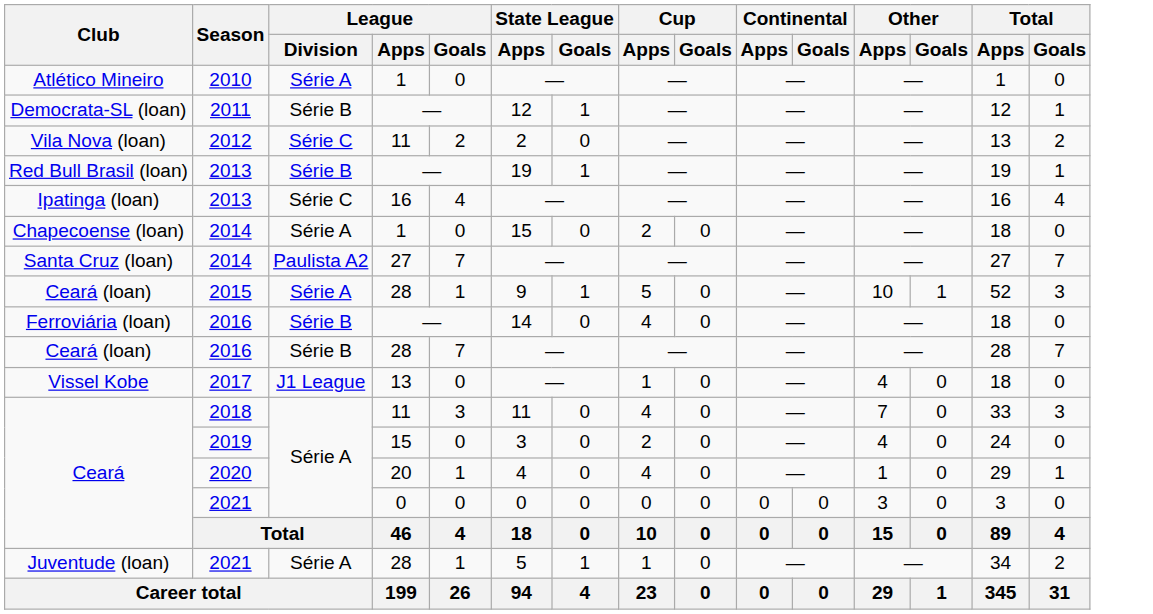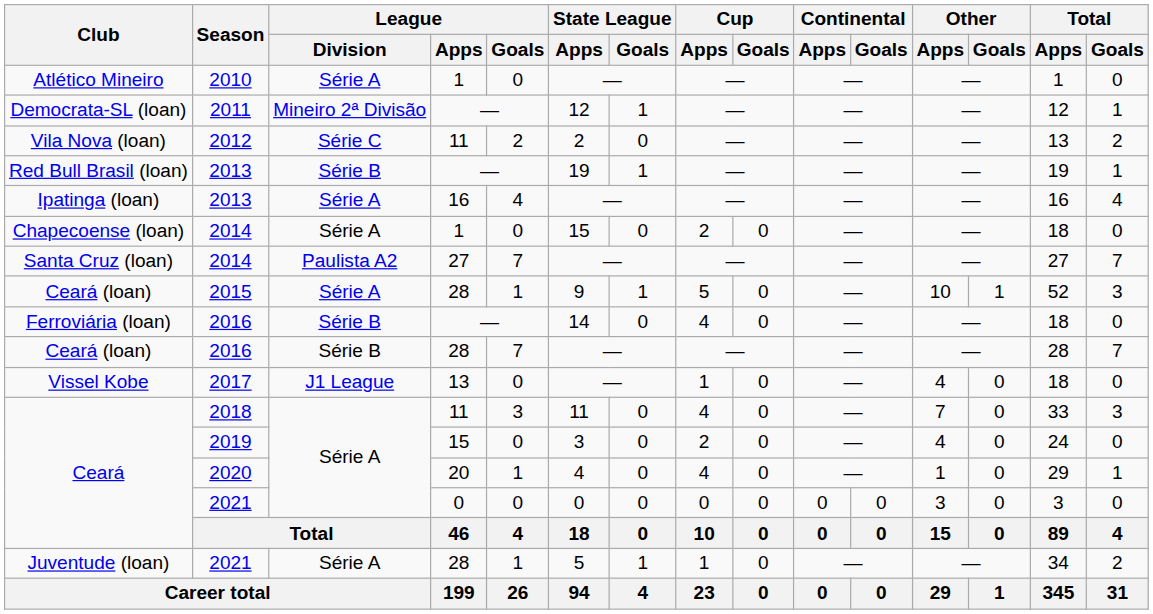 <table class="wikitable" style="text-align: center;">
 <tr>
 <th rowspan="2">Club</th>
 <th rowspan="2">Season</th>
 <th colspan="3">League</th>
 <th colspan="2">State League</th>
 <th colspan="2">Cup</th>
 <th colspan="2">Continental</th>
 <th colspan="2">Other</th>
 <th colspan="2">Total</th>
 </tr>
 <tr>
 <th>Division</th>
 <th>Apps</th>
 <th>Goals</th>
 <th>Apps</th>
 <th>Goals</th>
 <th>Apps</th>
 <th>Goals</th>
 <th>Apps</th>
 <th>Goals</th>
 <th>Apps</th>
 <th>Goals</th>
 <th>Apps</th>
 <th>Goals</th>
 </tr>
 <tr>
 <td valign="center"><a href='#'>Atlético Mineiro</a></td>
 <td><a href='#'>2010</a></td>
 <td><a href='#'>Série A</a></td>
 <td>1</td>
 <td>0</td>
 <td colspan="2">—</td>
 <td colspan="2">—</td>
 <td colspan="2">—</td>
 <td colspan="2">—</td>
 <td>1</td>
 <td>0</td>
 </tr>
 <tr>
 <td valign="center"><a href='#'>Democrata-SL</a> (loan)</td>
 <td><a href='#'>2011</a></td>
-<td>Série B</td>
+<td><a href='#'>Mineiro 2ª Divisão</a></td>
 <td colspan="2">—</td>
 <td>12</td>
 <td>1</td>
 <td colspan="2">—</td>
 <td colspan="2">—</td>
 <td colspan="2">—</td>
 <td>12</td>
 <td>1</td>
 </tr>
 <tr>
 <td valign="center"><a href='#'>Vila Nova</a> (loan)</td>
 <td><a href='#'>2012</a></td>
 <td><a href='#'>Série C</a></td>
 <td>11</td>
 <td>2</td>
 <td>2</td>
 <td>0</td>
 <td colspan="2">—</td>
 <td colspan="2">—</td>
 <td colspan="2">—</td>
 <td>13</td>
 <td>2</td>
 </tr>
 <tr>
 <td valign="center"><a href='#'>Red Bull Brasil</a> (loan)</td>
 <td><a href='#'>2013</a></td>
 <td><a href='#'>Série B</a></td>
 <td colspan="2">—</td>
 <td>19</td>
 <td>1</td>
 <td colspan="2">—</td>
 <td colspan="2">—</td>
 <td colspan="2">—</td>
 <td>19</td>
 <td>1</td>
 </tr>
 <tr>
 <td valign="center"><a href='#'>Ipatinga</a> (loan)</td>
 <td><a href='#'>2013</a></td>
-<td>Série C</td>
+<td><a href='#'>Série A</a></td>
 <td>16</td>
 <td>4</td>
 <td colspan="2">—</td>
 <td colspan="2">—</td>
 <td colspan="2">—</td>
 <td colspan="2">—</td>
 <td>16</td>
 <td>4</td>
 </tr>
 <tr>
 <td valign="center"><a href='#'>Chapecoense</a> (loan)</td>
 <td><a href='#'>2014</a></td>
 <td>Série A</td>
 <td>1</td>
 <td>0</td>
 <td>15</td>
 <td>0</td>
 <td>2</td>
 <td>0</td>
 <td colspan="2">—</td>
 <td colspan="2">—</td>
 <td>18</td>
 <td>0</td>
 </tr>
 <tr>
 <td valign="center"><a href='#'>Santa Cruz</a> (loan)</td>
 <td><a href='#'>2014</a></td>
 <td><a href='#'>Paulista A2</a></td>
 <td>27</td>
 <td>7</td>
 <td colspan="2">—</td>
 <td colspan="2">—</td>
 <td colspan="2">—</td>
 <td colspan="2">—</td>
 <td>27</td>
 <td>7</td>
 </tr>
 <tr>
 <td valign="center"><a href='#'>Ceará</a> (loan)</td>
 <td><a href='#'>2015</a></td>
 <td><a href='#'>Série A</a></td>
 <td>28</td>
 <td>1</td>
 <td>9</td>
 <td>1</td>
 <td>5</td>
 <td>0</td>
 <td colspan="2">—</td>
 <td>10</td>
 <td>1</td>
 <td>52</td>
 <td>3</td>
 </tr>
 <tr>
 <td valign="center"><a href='#'>Ferroviária</a> (loan)</td>
 <td><a href='#'>2016</a></td>
 <td><a href='#'>Série B</a></td>
 <td colspan="2">—</td>
 <td>14</td>
 <td>0</td>
 <td>4</td>
 <td>0</td>
 <td colspan="2">—</td>
 <td colspan="2">—</td>
 <td>18</td>
 <td>0</td>
 </tr>
 <tr>
 <td valign="center"><a href='#'>Ceará</a> (loan)</td>
 <td><a href='#'>2016</a></td>
 <td>Série B</td>
 <td>28</td>
 <td>7</td>
 <td colspan="2">—</td>
 <td colspan="2">—</td>
 <td colspan="2">—</td>
 <td colspan="2">—</td>
 <td>28</td>
 <td>7</td>
 </tr>
 <tr>
 <td valign="center"><a href='#'>Vissel Kobe</a></td>
 <td><a href='#'>2017</a></td>
 <td><a href='#'>J1 League</a></td>
 <td>13</td>
 <td>0</td>
 <td colspan="2">—</td>
 <td>1</td>
 <td>0</td>
 <td colspan="2">—</td>
 <td>4</td>
 <td>0</td>
 <td>18</td>
 <td>0</td>
 </tr>
 <tr>
 <td rowspan="5" valign="center"><a href='#'>Ceará</a></td>
 <td><a href='#'>2018</a></td>
 <td rowspan="4">Série A</td>
 <td>11</td>
 <td>3</td>
 <td>11</td>
 <td>0</td>
 <td>4</td>
 <td>0</td>
 <td colspan="2">—</td>
 <td>7</td>
 <td>0</td>
 <td>33</td>
 <td>3</td>
 </tr>
 <tr>
 <td><a href='#'>2019</a></td>
 <td>15</td>
 <td>0</td>
 <td>3</td>
 <td>0</td>
 <td>2</td>
 <td>0</td>
 <td colspan="2">—</td>
 <td>4</td>
 <td>0</td>
 <td>24</td>
 <td>0</td>
 </tr>
 <tr>
 <td><a href='#'>2020</a></td>
 <td>20</td>
 <td>1</td>
 <td>4</td>
 <td>0</td>
 <td>4</td>
 <td>0</td>
 <td colspan="2">—</td>
 <td>1</td>
 <td>0</td>
 <td>29</td>
 <td>1</td>
 </tr>
 <tr>
 <td><a href='#'>2021</a></td>
 <td>0</td>
 <td>0</td>
 <td>0</td>
 <td>0</td>
 <td>0</td>
 <td>0</td>
 <td>0</td>
 <td>0</td>
 <td>3</td>
 <td>0</td>
 <td>3</td>
 <td>0</td>
 </tr>
 <tr>
 <th colspan="2">Total</th>
 <th>46</th>
 <th>4</th>
 <th>18</th>
 <th>0</th>
 <th>10</th>
 <th>0</th>
 <th>0</th>
 <th>0</th>
 <th>15</th>
 <th>0</th>
 <th>89</th>
 <th>4</th>
 </tr>
 <tr>
 <td valign="center"><a href='#'>Juventude</a> (loan)</td>
 <td><a href='#'>2021</a></td>
 <td>Série A</td>
 <td>28</td>
 <td>1</td>
 <td>5</td>
 <td>1</td>
 <td>1</td>
 <td>0</td>
 <td colspan="2">—</td>
 <td colspan="2">—</td>
 <td>34</td>
 <td>2</td>
 </tr>
 <tr>
 <th colspan="3"><strong>Career total</strong></th>
 <th>199</th>
 <th>26</th>
 <th>94</th>
 <th>4</th>
 <th>23</th>
 <th>0</th>
 <th>0</th>
 <th>0</th>
 <th>29</th>
 <th>1</th>
 <th>345</th>
 <th>31</th>
 </tr>
 </table>
